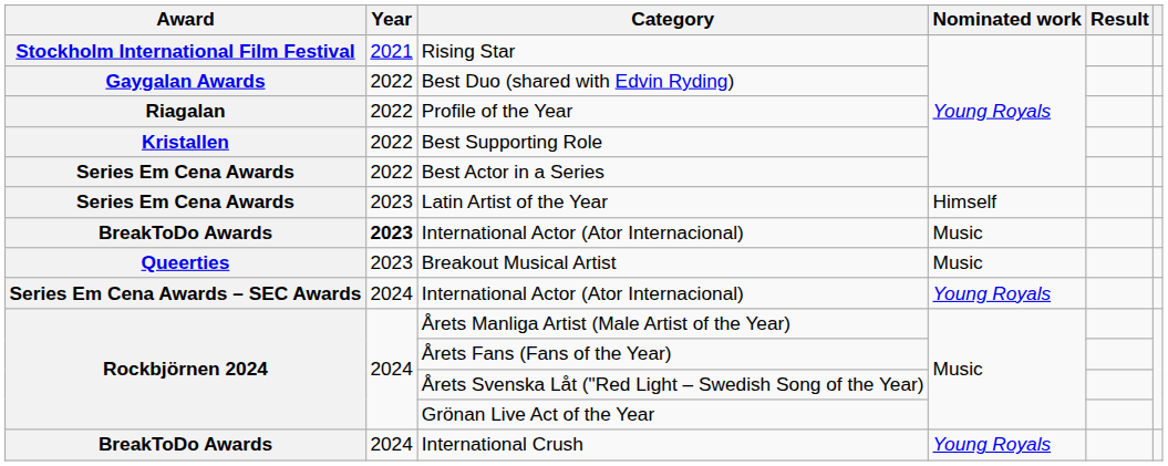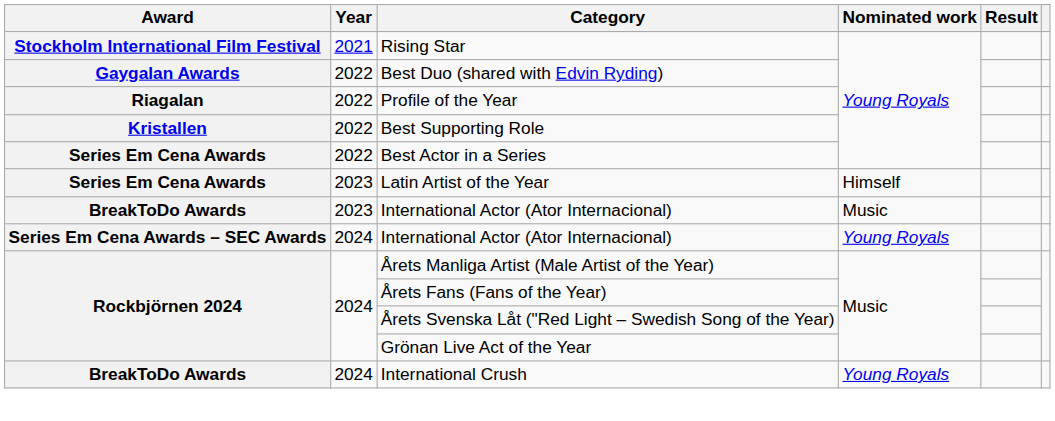 <table class="wikitable plainrowheaders sortable">
 <tr>
 <th scope="col">Award</th>
 <th scope="col">Year</th>
 <th scope="col">Category</th>
 <th scope="col">Nominated work</th>
 <th scope="col">Result</th>
 <th scope="col" class="unsortable"></th>
 </tr>
 <tr>
 <th scope="row"><a href='#'>Stockholm International Film Festival</a></th>
 <td><a href='#'>2021</a></td>
 <td>Rising Star</td>
 <td rowspan="5"><em><a href='#'>Young Royals</a></em></td>
 <td></td>
 <td align=center></td>
 </tr>
 <tr>
 <th scope="row"><a href='#'>Gaygalan Awards</a></th>
 <td>2022</td>
 <td>Best Duo (shared with <a href='#'>Edvin Ryding</a>)</td>
 <td></td>
 <td align=center></td>
 </tr>
 <tr>
 <th scope="row">Riagalan</th>
 <td>2022</td>
 <td>Profile of the Year</td>
 <td></td>
 <td align=center></td>
 </tr>
 <tr>
 <th scope="row"><a href='#'>Kristallen</a></th>
 <td>2022</td>
 <td>Best Supporting Role</td>
 <td></td>
 <td align=center></td>
 </tr>
 <tr>
 <th scope="row">Series Em Cena Awards</th>
 <td>2022</td>
 <td>Best Actor in a Series</td>
 <td></td>
 <td align=center></td>
 </tr>
 <tr>
 <th scope="row">Series Em Cena Awards</th>
 <td>2023</td>
 <td>Latin Artist of the Year</td>
 <td>Himself</td>
 <td></td>
 <td align=center></td>
 </tr>
 <tr>
 <th scope="row">BreakToDo Awards</th>
-<td><strong>2023</strong></td>
+<td>2023</td>
 <td>International Actor (Ator Internacional)</td>
-<td>Music</td>
-<td></td>
-<td align=center></td>
-</tr>
-<tr>
-<th scope="row"><a href='#'>Queerties</a></th>
-<td>2023</td>
-<td>Breakout Musical Artist</td>
 <td>Music</td>
 <td></td>
 <td align=center></td>
 </tr>
 <tr>
 <th scope="row">Series Em Cena Awards – SEC Awards</th>
 <td>2024</td>
 <td>International Actor (Ator Internacional)</td>
 <td><em><a href='#'>Young Royals</a></em></td>
 <td></td>
 <td></td>
 </tr>
 <tr>
 <th rowspan="4" scope="row">Rockbjörnen 2024</th>
 <td rowspan="4">2024</td>
 <td>Årets Manliga Artist (Male Artist of the Year)</td>
 <td rowspan="4">Music</td>
 <td></td>
 <td rowspan="4"></td>
 </tr>
 <tr>
 <td>Årets Fans (Fans of the Year)</td>
 <td></td>
 </tr>
 <tr>
 <td>Årets Svenska Låt ("Red Light – Swedish Song of the Year)</td>
 <td></td>
 </tr>
 <tr>
 <td>Grönan Live Act of the Year</td>
 <td></td>
 </tr>
 <tr>
 <th scope="row">BreakToDo Awards</th>
 <td>2024</td>
 <td>International Crush</td>
 <td><em><a href='#'>Young Royals</a></em></td>
 <td></td>
 <td></td>
 </tr>
 </table>
